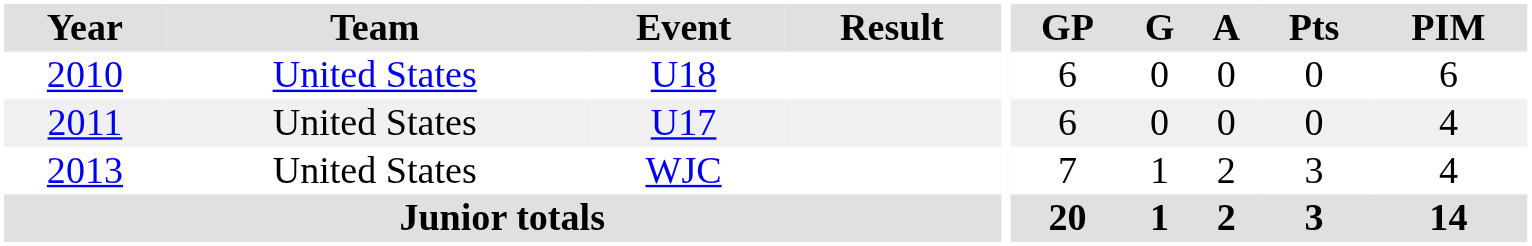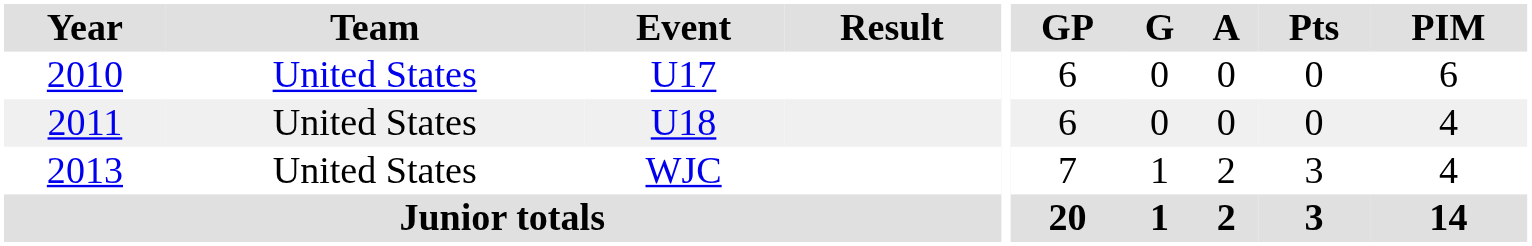 <table border="0" cellpadding="1" cellspacing="0" ID="Table3" style="text-align:center; width:40em">
 <tr ALIGN="center" bgcolor="#e0e0e0">
 <th>Year</th>
 <th>Team</th>
 <th>Event</th>
 <th>Result</th>
 <th rowspan="98" bgcolor="#ffffff"></th>
 <th>GP</th>
 <th>G</th>
 <th>A</th>
 <th>Pts</th>
 <th>PIM</th>
 </tr>
 <tr>
 <td><a href='#'>2010</a></td>
 <td><a href='#'>United States</a></td>
-<td><a href='#'>U18</a></td>
+<td><a href='#'>U17</a></td>
 <td></td>
 <td>6</td>
 <td>0</td>
 <td>0</td>
 <td>0</td>
 <td>6</td>
 </tr>
 <tr bgcolor="#f0f0f0">
 <td><a href='#'>2011</a></td>
 <td>United States</td>
-<td><a href='#'>U17</a></td>
+<td><a href='#'>U18</a></td>
 <td></td>
 <td>6</td>
 <td>0</td>
 <td>0</td>
 <td>0</td>
 <td>4</td>
 </tr>
 <tr ALIGN="center">
 <td><a href='#'>2013</a></td>
 <td>United States</td>
 <td><a href='#'>WJC</a></td>
 <td></td>
 <td>7</td>
 <td>1</td>
 <td>2</td>
 <td>3</td>
 <td>4</td>
 </tr>
 <tr ALIGN="center" bgcolor="#e0e0e0">
 <th colspan=4>Junior totals</th>
 <th>20</th>
 <th>1</th>
 <th>2</th>
 <th>3</th>
 <th>14</th>
 </tr>
 </table>
